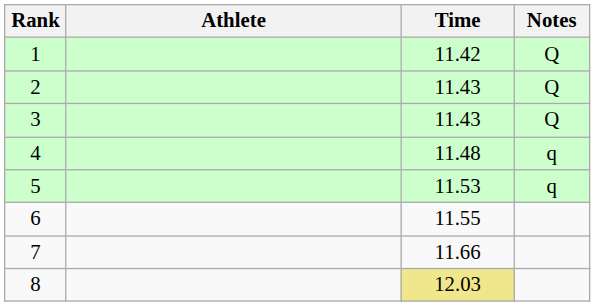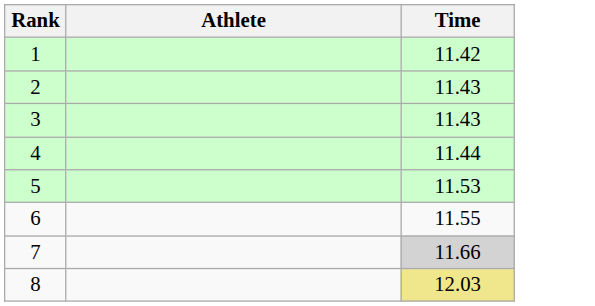 <table class="wikitable" style="text-align:center">
 <tr>
 <th width=40>Rank</th>
 <th width=250>Athlete</th>
 <th width=80>Time</th>
-<th width=50>Notes</th>
 </tr>
 <tr bgcolor=ccffcc>
 <td>1</td>
 <td align=left></td>
 <td>11.42</td>
-<td>Q</td>
 </tr>
 <tr bgcolor=ccffcc>
 <td>2</td>
 <td align=left></td>
 <td>11.43</td>
-<td>Q</td>
 </tr>
 <tr bgcolor=ccffcc>
 <td>3</td>
 <td align=left></td>
 <td>11.43</td>
-<td>Q</td>
 </tr>
 <tr bgcolor=ccffcc>
 <td>4</td>
 <td align=left></td>
-<td>11.48</td>
-<td>q</td>
+<td>11.44</td>
 </tr>
 <tr bgcolor=ccffcc>
 <td>5</td>
 <td align=left></td>
 <td>11.53</td>
-<td>q</td>
 </tr>
 <tr>
 <td>6</td>
 <td align=left></td>
 <td>11.55</td>
-<td></td>
 </tr>
 <tr>
 <td>7</td>
 <td align=left></td>
-<td>11.66</td>
-<td></td>
+<td style="background: lightgrey;">11.66</td>
 </tr>
 <tr>
 <td>8</td>
 <td align=left></td>
 <td style="background: khaki;">12.03</td>
-<td></td>
 </tr>
 </table>
